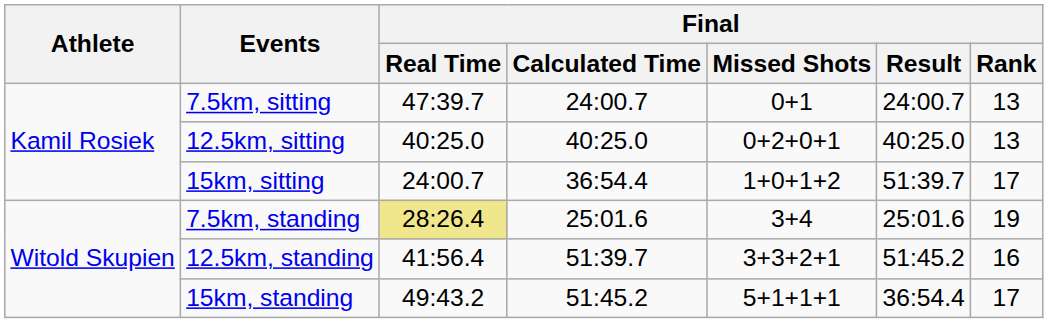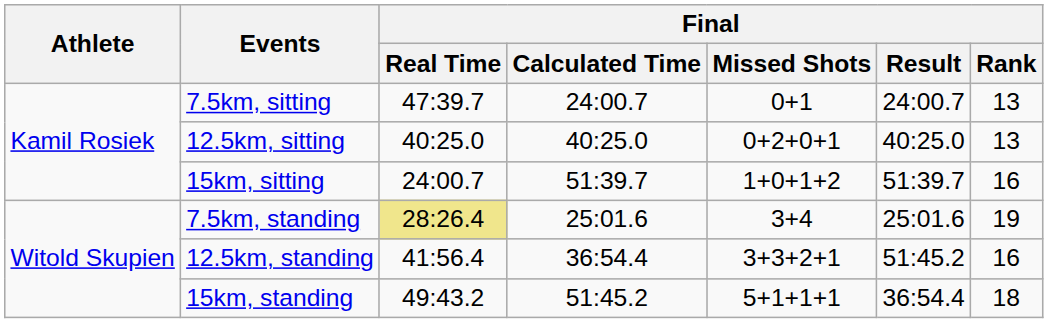 <table class="wikitable" style="font-size:100%">
 <tr>
 <th rowspan="2">Athlete</th>
 <th rowspan="2">Events</th>
 <th colspan="5">Final</th>
 </tr>
 <tr>
 <th>Real Time</th>
 <th>Calculated Time</th>
 <th>Missed Shots</th>
 <th>Result</th>
 <th>Rank</th>
 </tr>
 <tr>
 <td rowspan=3><a href='#'>Kamil Rosiek</a></td>
 <td><a href='#'>7.5km, sitting</a></td>
 <td align="center">47:39.7</td>
 <td align="center">24:00.7</td>
 <td align="center">0+1</td>
 <td align="center">24:00.7</td>
 <td align="center">13</td>
 </tr>
 <tr>
 <td><a href='#'>12.5km, sitting</a></td>
 <td align="center">40:25.0</td>
 <td align="center">40:25.0</td>
 <td align="center">0+2+0+1</td>
 <td align="center">40:25.0</td>
 <td align="center">13</td>
 </tr>
 <tr>
 <td><a href='#'>15km, sitting</a></td>
 <td align="center">24:00.7</td>
-<td align="center">36:54.4</td>
+<td align="center">51:39.7</td>
 <td align="center">1+0+1+2</td>
 <td align="center">51:39.7</td>
-<td align="center">17</td>
+<td align="center">16</td>
 </tr>
 <tr>
 <td rowspan=3><a href='#'>Witold Skupien</a></td>
 <td><a href='#'>7.5km, standing</a></td>
 <td align="center" style="background: khaki;">28:26.4</td>
 <td align="center">25:01.6</td>
 <td align="center">3+4</td>
 <td align="center">25:01.6</td>
 <td align="center">19</td>
 </tr>
 <tr>
 <td><a href='#'>12.5km, standing</a></td>
 <td align="center">41:56.4</td>
-<td align="center">51:39.7</td>
+<td align="center">36:54.4</td>
 <td align="center">3+3+2+1</td>
 <td align="center">51:45.2</td>
 <td align="center">16</td>
 </tr>
 <tr>
 <td><a href='#'>15km, standing</a></td>
 <td align="center">49:43.2</td>
 <td align="center">51:45.2</td>
 <td align="center">5+1+1+1</td>
 <td align="center">36:54.4</td>
-<td align="center">17</td>
+<td align="center">18</td>
 </tr>
 </table>
